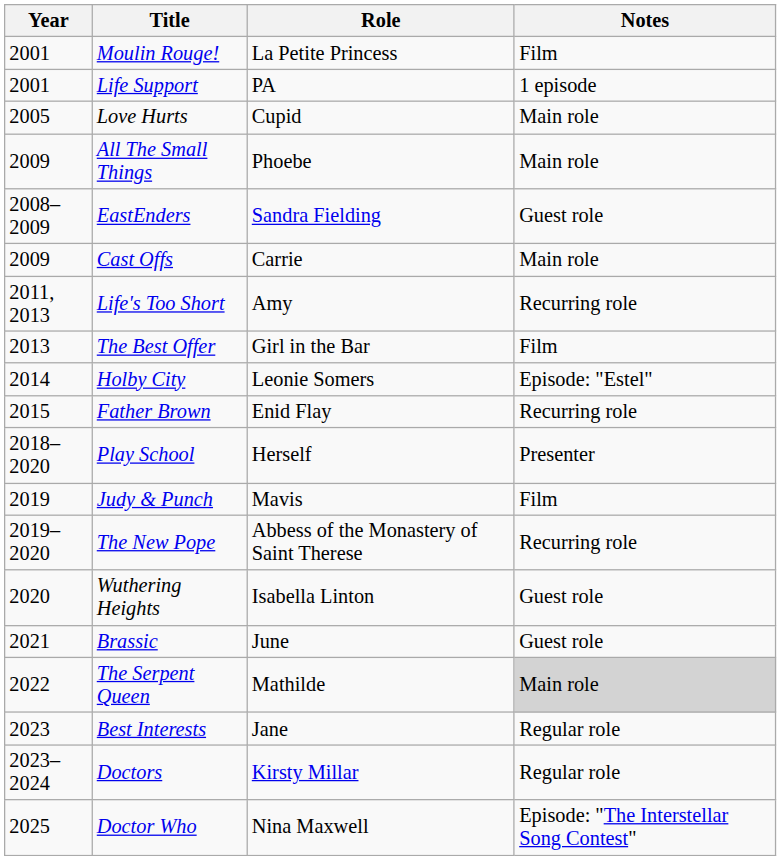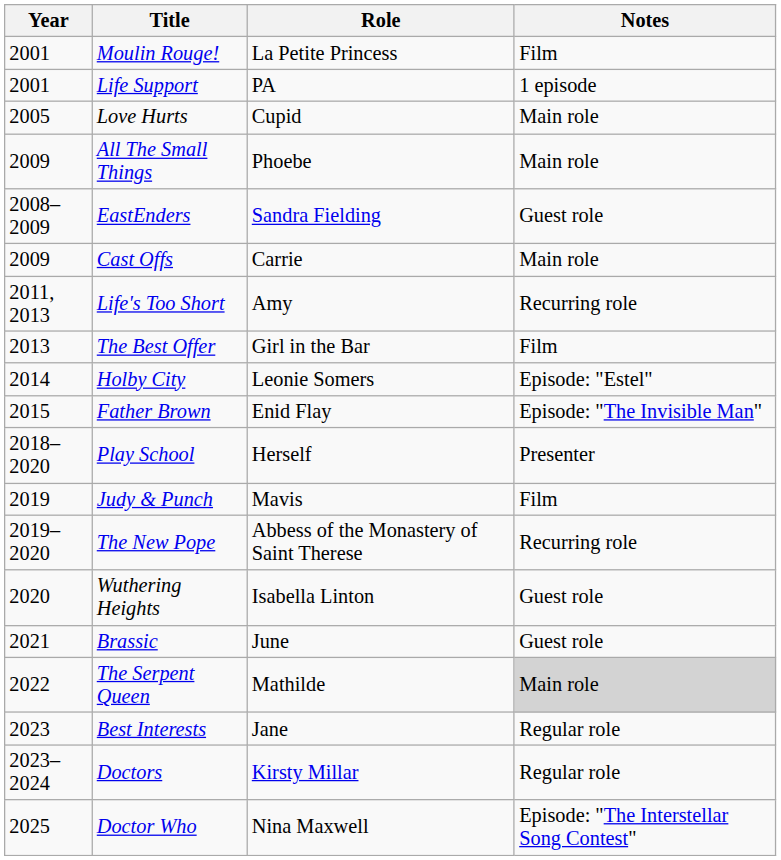 <table class="wikitable">
 <tr>
 <th>Year</th>
 <th>Title</th>
 <th>Role</th>
 <th>Notes</th>
 </tr>
 <tr>
 <td>2001</td>
 <td><em><a href='#'>Moulin Rouge!</a></em></td>
 <td>La Petite Princess</td>
 <td>Film</td>
 </tr>
 <tr>
 <td>2001</td>
 <td><em><a href='#'>Life Support</a></em></td>
 <td>PA</td>
 <td>1 episode</td>
 </tr>
 <tr>
 <td>2005</td>
 <td><em>Love Hurts</em></td>
 <td>Cupid</td>
 <td>Main role</td>
 </tr>
 <tr>
 <td>2009</td>
 <td><em><a href='#'>All The Small Things</a></em></td>
 <td>Phoebe</td>
 <td>Main role</td>
 </tr>
 <tr>
 <td>2008–2009</td>
 <td><em><a href='#'>EastEnders</a></em></td>
 <td><a href='#'>Sandra Fielding</a></td>
 <td>Guest role</td>
 </tr>
 <tr>
 <td>2009</td>
 <td><em><a href='#'>Cast Offs</a></em></td>
 <td>Carrie</td>
 <td>Main role</td>
 </tr>
 <tr>
 <td>2011, 2013</td>
 <td><em><a href='#'>Life's Too Short</a></em></td>
 <td>Amy</td>
 <td>Recurring role</td>
 </tr>
 <tr>
 <td>2013</td>
 <td><em><a href='#'>The Best Offer</a></em></td>
 <td>Girl in the Bar</td>
 <td>Film</td>
 </tr>
 <tr>
 <td>2014</td>
 <td><em><a href='#'>Holby City</a></em></td>
 <td>Leonie Somers</td>
 <td>Episode: "Estel"</td>
 </tr>
 <tr>
 <td>2015</td>
 <td><em><a href='#'>Father Brown</a></em></td>
 <td>Enid Flay</td>
-<td>Recurring role</td>
+<td>Episode: "<a href='#'>The Invisible Man</a>"</td>
 </tr>
 <tr>
 <td>2018–2020</td>
 <td><em><a href='#'>Play School</a></em></td>
 <td>Herself</td>
 <td>Presenter</td>
 </tr>
 <tr>
 <td>2019</td>
 <td><em><a href='#'>Judy & Punch</a></em></td>
 <td>Mavis</td>
 <td>Film</td>
 </tr>
 <tr>
 <td>2019–2020</td>
 <td><em><a href='#'>The New Pope</a></em></td>
 <td>Abbess of the Monastery of Saint Therese</td>
 <td>Recurring role</td>
 </tr>
 <tr>
 <td>2020</td>
 <td><em>Wuthering Heights</em></td>
 <td>Isabella Linton</td>
 <td>Guest role</td>
 </tr>
 <tr>
 <td>2021</td>
 <td><em><a href='#'>Brassic</a></em></td>
 <td>June</td>
 <td>Guest role</td>
 </tr>
 <tr>
 <td>2022</td>
 <td><em><a href='#'>The Serpent Queen</a></em></td>
 <td>Mathilde</td>
 <td style="background: lightgrey;">Main role</td>
 </tr>
 <tr>
 <td>2023</td>
 <td><em><a href='#'>Best Interests</a></em></td>
 <td>Jane</td>
 <td>Regular role</td>
 </tr>
 <tr>
 <td>2023–2024</td>
 <td><em><a href='#'>Doctors</a></em></td>
 <td><a href='#'>Kirsty Millar</a></td>
 <td>Regular role</td>
 </tr>
 <tr>
 <td>2025</td>
 <td><em><a href='#'>Doctor Who</a></em></td>
 <td>Nina Maxwell</td>
 <td>Episode: "<a href='#'>The Interstellar Song Contest</a>"</td>
 </tr>
 </table>
